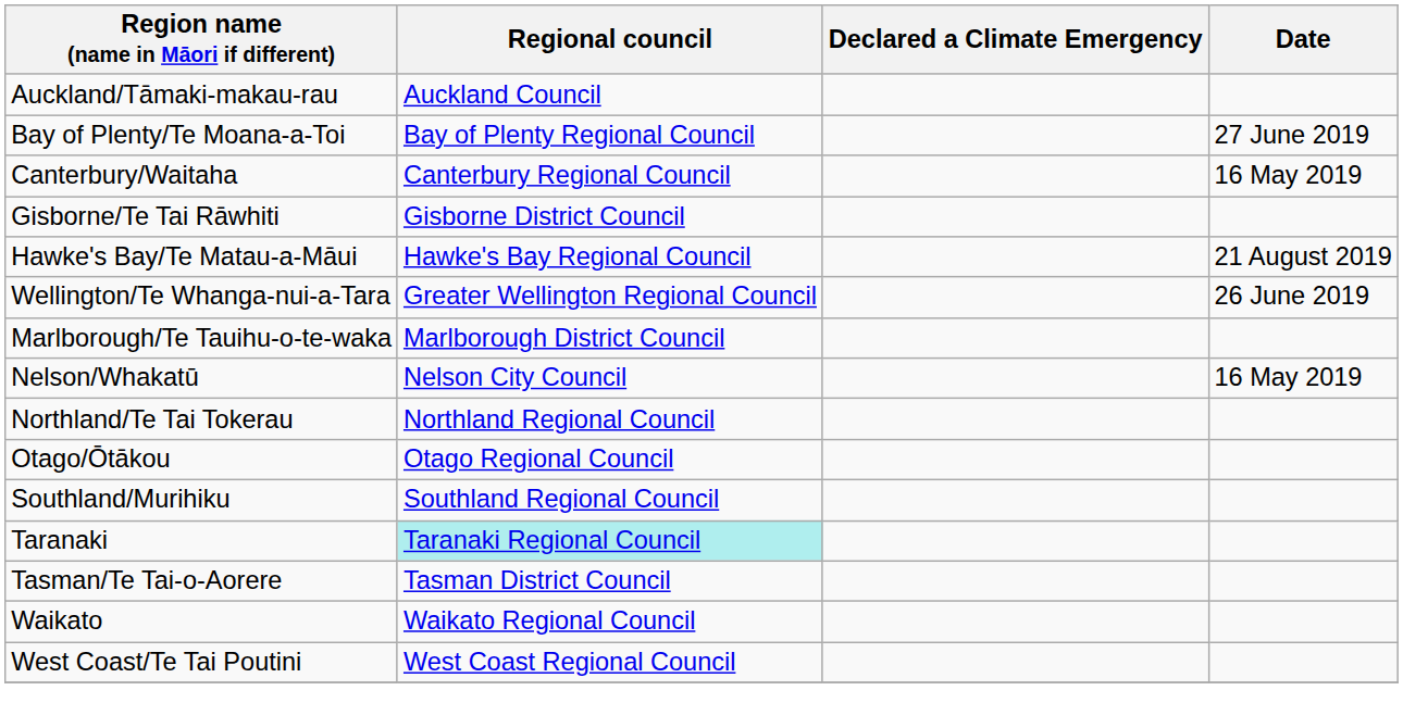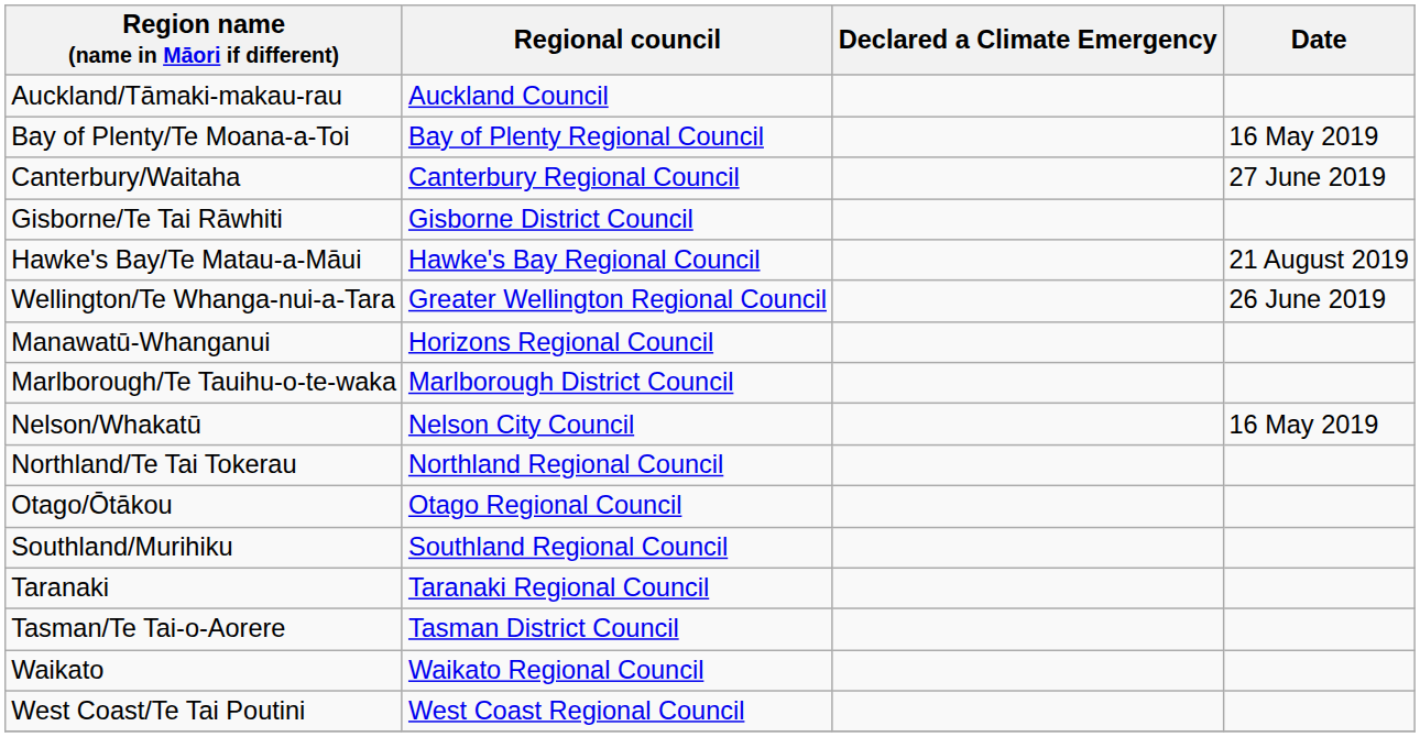 <table class="wikitable">
 <tr>
 <th>Region name<br><small>(name in <a href='#'>Māori</a> if different)</small></th>
 <th>Regional council</th>
 <th>Declared a Climate Emergency</th>
 <th>Date</th>
 </tr>
 <tr>
 <td>Auckland/Tāmaki-makau-rau</td>
 <td><a href='#'>Auckland Council</a></td>
 <td></td>
 <td></td>
 </tr>
 <tr>
 <td>Bay of Plenty/Te Moana-a-Toi</td>
 <td><a href='#'>Bay of Plenty Regional Council</a></td>
 <td></td>
-<td>27 June 2019</td>
+<td>16 May 2019</td>
 </tr>
 <tr>
 <td>Canterbury/Waitaha</td>
 <td><a href='#'>Canterbury Regional Council</a></td>
 <td></td>
-<td>16 May 2019</td>
+<td>27 June 2019</td>
 </tr>
 <tr>
 <td>Gisborne/Te Tai Rāwhiti</td>
 <td><a href='#'>Gisborne District Council</a></td>
 <td></td>
 <td></td>
 </tr>
 <tr>
 <td>Hawke's Bay/Te Matau-a-Māui</td>
 <td><a href='#'>Hawke's Bay Regional Council</a></td>
 <td></td>
 <td>21 August 2019</td>
 </tr>
 <tr>
 <td>Wellington/Te Whanga-nui-a-Tara</td>
 <td><a href='#'>Greater Wellington Regional Council</a></td>
 <td></td>
 <td>26 June 2019</td>
+</tr>
+<tr>
+<td>Manawatū-Whanganui</td>
+<td><a href='#'>Horizons Regional Council</a></td>
+<td></td>
+<td></td>
 </tr>
 <tr>
 <td>Marlborough/Te Tauihu-o-te-waka</td>
 <td><a href='#'>Marlborough District Council</a></td>
 <td></td>
 <td></td>
 </tr>
 <tr>
 <td>Nelson/Whakatū</td>
 <td><a href='#'>Nelson City Council</a></td>
 <td></td>
 <td>16 May 2019</td>
 </tr>
 <tr>
 <td>Northland/Te Tai Tokerau</td>
 <td><a href='#'>Northland Regional Council</a></td>
 <td></td>
 <td></td>
 </tr>
 <tr>
 <td>Otago/Ōtākou</td>
 <td><a href='#'>Otago Regional Council</a></td>
 <td></td>
 <td></td>
 </tr>
 <tr>
 <td>Southland/Murihiku</td>
 <td><a href='#'>Southland Regional Council</a></td>
 <td></td>
 <td></td>
 </tr>
 <tr>
 <td>Taranaki</td>
-<td style="background: paleturquoise;"><a href='#'>Taranaki Regional Council</a></td>
+<td><a href='#'>Taranaki Regional Council</a></td>
 <td></td>
 <td></td>
 </tr>
 <tr>
 <td>Tasman/Te Tai-o-Aorere</td>
 <td><a href='#'>Tasman District Council</a></td>
 <td></td>
 <td></td>
 </tr>
 <tr>
 <td>Waikato</td>
 <td><a href='#'>Waikato Regional Council</a></td>
 <td></td>
 <td></td>
 </tr>
 <tr>
 <td>West Coast/Te Tai Poutini</td>
 <td><a href='#'>West Coast Regional Council</a></td>
 <td></td>
 <td></td>
 </tr>
 <tr>
 </tr>
 </table>
